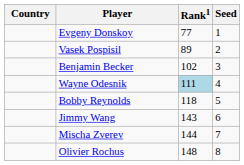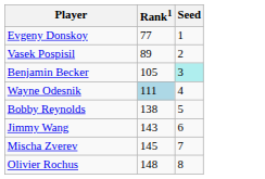 <table class="sortable wikitable">
 <tr>
-<th style="width:70px;">Country</th>
 <th style="width:175px;">Player</th>
 <th>Rank<sup>1</sup></th>
 <th>Seed</th>
 </tr>
 <tr>
-<td></td>
 <td><a href='#'>Evgeny Donskoy</a></td>
 <td>77</td>
 <td>1</td>
 </tr>
 <tr>
-<td></td>
 <td><a href='#'>Vasek Pospisil</a></td>
 <td>89</td>
 <td>2</td>
 </tr>
 <tr>
-<td></td>
 <td><a href='#'>Benjamin Becker</a></td>
-<td>102</td>
-<td>3</td>
+<td>105</td>
+<td style="background: paleturquoise;">3</td>
 </tr>
 <tr>
-<td></td>
 <td><a href='#'>Wayne Odesnik</a></td>
 <td style="background: lightblue;">111</td>
 <td>4</td>
 </tr>
 <tr>
-<td></td>
 <td><a href='#'>Bobby Reynolds</a></td>
-<td>118</td>
+<td>138</td>
 <td>5</td>
 </tr>
 <tr>
-<td></td>
 <td><a href='#'>Jimmy Wang</a></td>
 <td>143</td>
 <td>6</td>
 </tr>
 <tr>
-<td></td>
 <td><a href='#'>Mischa Zverev</a></td>
-<td>144</td>
+<td>145</td>
 <td>7</td>
 </tr>
 <tr>
-<td></td>
 <td><a href='#'>Olivier Rochus</a></td>
 <td>148</td>
 <td>8</td>
 </tr>
 </table>
